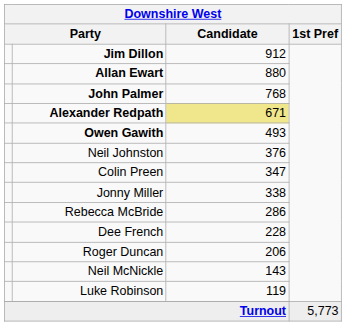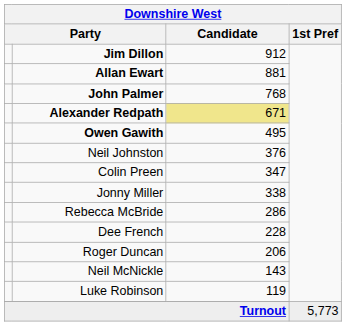 <table class="wikitable">
 <tr>
 <th colspan="4" align="center"><a href='#'>Downshire West</a></th>
 </tr>
 <tr>
 <th colspan="2" align="center" width=200>Party</th>
 <th width=150>Candidate</th>
 <th width=60>1st Pref</th>
 </tr>
 <tr>
 <td></td>
 <td align="right"><strong>Jim Dillon</strong></td>
 <td align="right">912</td>
 </tr>
 <tr>
 <td></td>
 <td align="right"><strong>Allan Ewart</strong></td>
-<td align="right">880</td>
+<td align="right">881</td>
 </tr>
 <tr>
 <td></td>
 <td align="right"><strong>John Palmer</strong></td>
 <td align="right">768</td>
 </tr>
 <tr>
 <td></td>
 <td align="right"><strong>Alexander Redpath</strong></td>
 <td align="right" style="background: khaki;">671</td>
 </tr>
 <tr>
 <td></td>
 <td align="right"><strong>Owen Gawith</strong></td>
-<td align="right">493</td>
+<td align="right">495</td>
 </tr>
 <tr>
 <td></td>
 <td align="right">Neil Johnston</td>
 <td align="right">376</td>
 </tr>
 <tr>
 <td></td>
 <td align="right">Colin Preen</td>
 <td align="right">347</td>
 </tr>
 <tr>
 <td></td>
 <td align="right">Jonny Miller</td>
 <td align="right">338</td>
 </tr>
 <tr>
 <td></td>
 <td align="right">Rebecca McBride</td>
 <td align="right">286</td>
 </tr>
 <tr>
 <td></td>
 <td align="right">Dee French</td>
 <td align="right">228</td>
 </tr>
 <tr>
 <td></td>
 <td align="right">Roger Duncan</td>
 <td align="right">206</td>
 </tr>
 <tr>
 <td></td>
 <td align="right">Neil McNickle</td>
 <td align="right">143</td>
 </tr>
 <tr>
 <td></td>
 <td align="right">Luke Robinson</td>
 <td align="right">119</td>
 </tr>
 <tr>
 </tr>
 <tr bgcolor="EEEEEE">
 <td colspan=3 align="right"><strong><a href='#'>Turnout</a></strong></td>
 <td align="right">5,773</td>
 </tr>
 </table>
